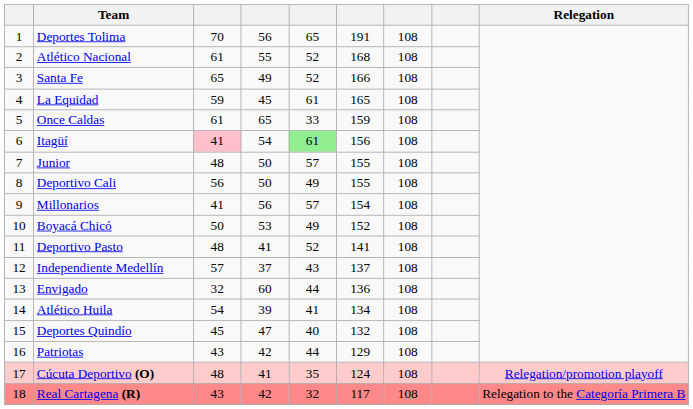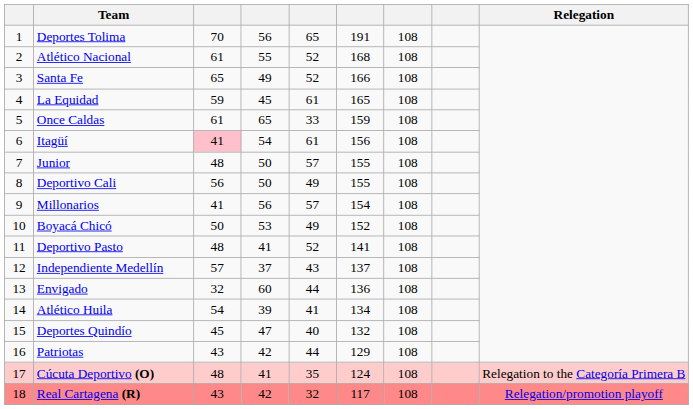 <table class="wikitable" style="text-align: center;">
 <tr>
 <th width=28><br></th>
 <th width=185>Team</th>
 <th width=50></th>
 <th width=50></th>
 <th width=50></th>
 <th width=50></th>
 <th width=50></th>
 <th width=50><br></th>
 <th>Relegation</th>
 </tr>
 <tr>
 <td>1</td>
 <td align="left"><a href='#'>Deportes Tolima</a></td>
 <td>70</td>
 <td>56</td>
 <td>65</td>
 <td>191</td>
 <td>108</td>
 <td><strong></strong></td>
 </tr>
 <tr>
 <td>2</td>
 <td align="left"><a href='#'>Atlético Nacional</a></td>
 <td>61</td>
 <td>55</td>
 <td>52</td>
 <td>168</td>
 <td>108</td>
 <td><strong></strong></td>
 </tr>
 <tr>
 <td>3</td>
 <td align="left"><a href='#'>Santa Fe</a></td>
 <td>65</td>
 <td>49</td>
 <td>52</td>
 <td>166</td>
 <td>108</td>
 <td><strong></strong></td>
 </tr>
 <tr>
 <td>4</td>
 <td align="left"><a href='#'>La Equidad</a></td>
 <td>59</td>
 <td>45</td>
 <td>61</td>
 <td>165</td>
 <td>108</td>
 <td><strong></strong></td>
 </tr>
 <tr>
 <td>5</td>
 <td align="left"><a href='#'>Once Caldas</a></td>
 <td>61</td>
 <td>65</td>
 <td>33</td>
 <td>159</td>
 <td>108</td>
 <td><strong></strong></td>
 </tr>
 <tr>
 <td>6</td>
 <td align="left"><a href='#'>Itagüí</a></td>
 <td style="background: pink;">41</td>
 <td>54</td>
-<td style="background: lightgreen;">61</td>
+<td>61</td>
 <td>156</td>
 <td>108</td>
 <td><strong></strong></td>
 </tr>
 <tr>
 <td>7</td>
 <td align="left"><a href='#'>Junior</a></td>
 <td>48</td>
 <td>50</td>
 <td>57</td>
 <td>155</td>
 <td>108</td>
 <td><strong></strong></td>
 </tr>
 <tr>
 <td>8</td>
 <td align="left"><a href='#'>Deportivo Cali</a></td>
 <td>56</td>
 <td>50</td>
 <td>49</td>
 <td>155</td>
 <td>108</td>
 <td><strong></strong></td>
 </tr>
 <tr>
 <td>9</td>
 <td align="left"><a href='#'>Millonarios</a></td>
 <td>41</td>
 <td>56</td>
 <td>57</td>
 <td>154</td>
 <td>108</td>
 <td><strong></strong></td>
 </tr>
 <tr>
 <td>10</td>
 <td align="left"><a href='#'>Boyacá Chicó</a></td>
 <td>50</td>
 <td>53</td>
 <td>49</td>
 <td>152</td>
 <td>108</td>
 <td><strong></strong></td>
 </tr>
 <tr>
 <td>11</td>
 <td align="left"><a href='#'>Deportivo Pasto</a></td>
 <td>48</td>
 <td>41</td>
 <td>52</td>
 <td>141</td>
 <td>108</td>
 <td><strong></strong></td>
 </tr>
 <tr>
 <td>12</td>
 <td align="left"><a href='#'>Independiente Medellín</a></td>
 <td>57</td>
 <td>37</td>
 <td>43</td>
 <td>137</td>
 <td>108</td>
 <td><strong></strong></td>
 </tr>
 <tr>
 <td>13</td>
 <td align="left"><a href='#'>Envigado</a></td>
 <td>32</td>
 <td>60</td>
 <td>44</td>
 <td>136</td>
 <td>108</td>
 <td><strong></strong></td>
 </tr>
 <tr>
 <td>14</td>
 <td align="left"><a href='#'>Atlético Huila</a></td>
 <td>54</td>
 <td>39</td>
 <td>41</td>
 <td>134</td>
 <td>108</td>
 <td><strong></strong></td>
 </tr>
 <tr>
 <td>15</td>
 <td align="left"><a href='#'>Deportes Quindío</a></td>
 <td>45</td>
 <td>47</td>
 <td>40</td>
 <td>132</td>
 <td>108</td>
 <td><strong></strong></td>
 </tr>
 <tr>
 <td>16</td>
 <td align="left"><a href='#'>Patriotas</a></td>
 <td>43</td>
 <td>42</td>
 <td>44</td>
 <td>129</td>
 <td>108</td>
 <td><strong></strong></td>
 </tr>
 <tr bgcolor=#FFCCCC>
 <td>17</td>
 <td align="left"><a href='#'>Cúcuta Deportivo</a> <strong>(O)</strong></td>
 <td>48</td>
 <td>41</td>
 <td>35</td>
 <td>124</td>
 <td>108</td>
 <td><strong></strong></td>
-<td><a href='#'>Relegation/promotion playoff</a></td>
+<td>Relegation to the <a href='#'>Categoría Primera B</a></td>
 </tr>
 <tr bgcolor=#FF8888>
 <td>18</td>
 <td align="left"><a href='#'>Real Cartagena</a> <strong>(R)</strong></td>
 <td>43</td>
 <td>42</td>
 <td>32</td>
 <td>117</td>
 <td>108</td>
 <td><strong></strong></td>
-<td>Relegation to the <a href='#'>Categoría Primera B</a></td>
+<td><a href='#'>Relegation/promotion playoff</a></td>
 </tr>
 </table>
